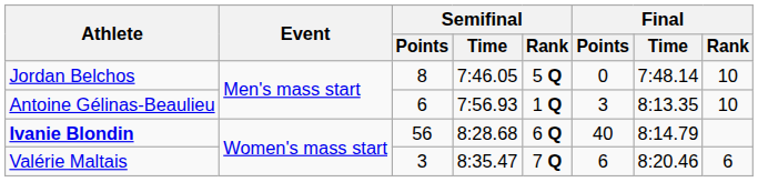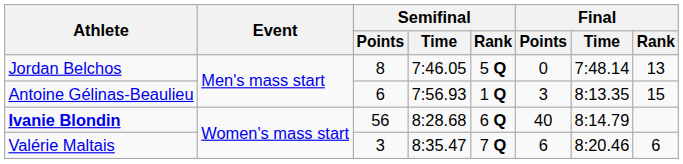 <table class=wikitable style=font-size:90%;text-align:center>
 <tr>
 <th rowspan=2>Athlete</th>
 <th rowspan=2>Event</th>
 <th colspan=3>Semifinal</th>
 <th colspan=3>Final</th>
 </tr>
 <tr style=font-size:95%>
 <th>Points</th>
 <th>Time</th>
 <th>Rank</th>
 <th>Points</th>
 <th>Time</th>
 <th>Rank</th>
 </tr>
 <tr>
 <td align=left><a href='#'>Jordan Belchos</a></td>
 <td align=left rowspan=2><a href='#'>Men's mass start</a></td>
 <td>8</td>
 <td>7:46.05</td>
 <td>5 <strong>Q</strong></td>
 <td>0</td>
 <td>7:48.14</td>
-<td>10</td>
+<td>13</td>
 </tr>
 <tr>
 <td align=left><a href='#'>Antoine Gélinas-Beaulieu</a></td>
 <td>6</td>
 <td>7:56.93</td>
 <td>1 <strong>Q</strong></td>
 <td>3</td>
 <td>8:13.35</td>
-<td>10</td>
+<td>15</td>
 </tr>
 <tr>
 <td align=left><strong><a href='#'>Ivanie Blondin</a></strong></td>
 <td align=left rowspan=2><a href='#'>Women's mass start</a></td>
 <td>56</td>
 <td>8:28.68</td>
 <td>6 <strong>Q</strong></td>
 <td>40</td>
 <td>8:14.79</td>
 <td></td>
 </tr>
 <tr>
 <td align=left><a href='#'>Valérie Maltais</a></td>
 <td>3</td>
 <td>8:35.47</td>
 <td>7 <strong>Q</strong></td>
 <td>6</td>
 <td>8:20.46</td>
 <td>6</td>
 </tr>
 </table>
